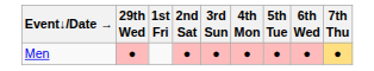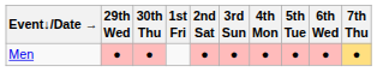 <table class="wikitable" style="margin:0.5em auto; font-size:90%; line-height:1.25em; text-align:center;">
 <tr>
 <th>Event↓/Date →</th>
 <th>29th<br>Wed</th>
+<th>30th<br>Thu</th>
 <th>1st<br>Fri</th>
 <th>2nd<br>Sat</th>
 <th>3rd<br>Sun</th>
 <th>4th<br>Mon</th>
 <th>5th<br>Tue</th>
 <th>6th<br>Wed</th>
 <th>7th<br>Thu</th>
 </tr>
 <tr>
 <td style="text-align:left;"><a href='#'>Men</a></td>
 <td bgcolor="#FFBBBB">●</td>
+<td bgcolor="#FFBBBB">●</td>
 <td></td>
 <td bgcolor="#FFBBBB">●</td>
 <td bgcolor="#FFBBBB">●</td>
 <td bgcolor="#FFBBBB">●</td>
 <td bgcolor="#FFBBBB">●</td>
 <td bgcolor="#FFBBBB">●</td>
 <td bgcolor="#FFDF80">●</td>
 </tr>
 </table>
